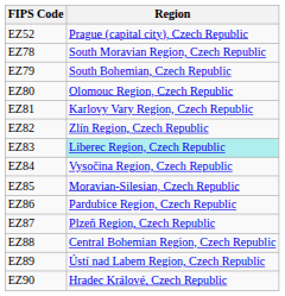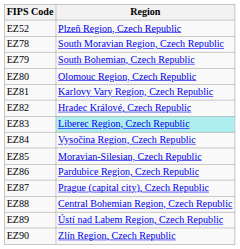 <table class="wikitable">
 <tr>
 <th>FIPS Code</th>
 <th>Region</th>
 </tr>
 <tr>
 <td>EZ52</td>
-<td><a href='#'>Prague (capital city), Czech Republic</a></td>
+<td><a href='#'>Plzeň Region, Czech Republic</a></td>
 </tr>
 <tr>
 <td>EZ78</td>
 <td><a href='#'>South Moravian Region, Czech Republic</a></td>
 </tr>
 <tr>
 <td>EZ79</td>
 <td><a href='#'>South Bohemian, Czech Republic</a></td>
 </tr>
 <tr>
 <td>EZ80</td>
 <td><a href='#'>Olomouc Region, Czech Republic</a></td>
 </tr>
 <tr>
 <td>EZ81</td>
 <td><a href='#'>Karlovy Vary Region, Czech Republic</a></td>
 </tr>
 <tr>
 <td>EZ82</td>
-<td><a href='#'>Zlín Region, Czech Republic</a></td>
+<td><a href='#'>Hradec Králové, Czech Republic</a></td>
 </tr>
 <tr>
 <td>EZ83</td>
 <td style="background: paleturquoise;"><a href='#'>Liberec Region, Czech Republic</a></td>
 </tr>
 <tr>
 <td>EZ84</td>
 <td><a href='#'>Vysočina Region, Czech Republic</a></td>
 </tr>
 <tr>
 <td>EZ85</td>
 <td><a href='#'>Moravian-Silesian, Czech Republic</a></td>
 </tr>
 <tr>
 <td>EZ86</td>
 <td><a href='#'>Pardubice Region, Czech Republic</a></td>
 </tr>
 <tr>
 <td>EZ87</td>
-<td><a href='#'>Plzeň Region, Czech Republic</a></td>
+<td><a href='#'>Prague (capital city), Czech Republic</a></td>
 </tr>
 <tr>
 <td>EZ88</td>
 <td><a href='#'>Central Bohemian Region, Czech Republic</a></td>
 </tr>
 <tr>
 <td>EZ89</td>
 <td><a href='#'>Ústí nad Labem Region, Czech Republic</a></td>
 </tr>
 <tr>
 <td>EZ90</td>
-<td><a href='#'>Hradec Králové, Czech Republic</a></td>
+<td><a href='#'>Zlín Region, Czech Republic</a></td>
 </tr>
 </table>
